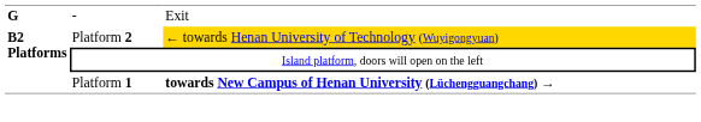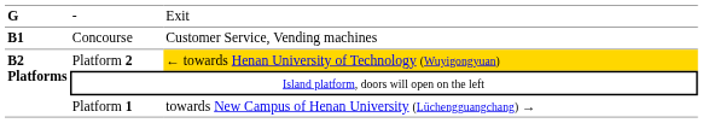 <table table border=0 cellspacing=0 cellpadding=3>
 <tr>
 <td style="border-top:solid 1px gray;" width=50 valign=top><strong>G</strong></td>
 <td style="border-top:solid 1px gray;" width=100 valign=top>-</td>
 <td style="border-top:solid 1px gray;" width=600 valign=top>Exit</td>
+</tr>
+<tr>
+<td style="border-bottom:solid 1px gray; border-top:solid 1px gray;" valign=top width=50><strong>B1</strong></td>
+<td style="border-bottom:solid 1px gray; border-top:solid 1px gray;" valign=top width=100>Concourse<br></td>
+<td style="border-bottom:solid 1px gray; border-top:solid 1px gray;" valign=top width=390>Customer Service, Vending machines</td>
 </tr>
 <tr>
 <td style="border-bottom:solid 1px gray;" rowspan=3 valign=top><strong>B2<br>Platforms</strong></td>
 <td>Platform <span> <strong>2</strong></span></td>
 <td style="background: gold;">←  towards <a href='#'>Henan University of Technology</a> <small>(<a href='#'>Wuyigongyuan</a>)</small></td>
 </tr>
 <tr>
 <td style="border-right:solid 2px black;border-left:solid 2px black;border-top:solid 2px black;border-bottom:solid 2px black;text-align:center;" colspan=2><small><a href='#'>Island platform</a>, doors will open on the left</small></td>
 </tr>
 <tr>
 <td style="border-bottom:solid 1px gray;">Platform <span> <strong>1</strong></span></td>
-<td style="border-bottom:solid 1px gray;"><strong>  towards <a href='#'>New Campus of Henan University</a> <small>(<a href='#'>Lüchengguangchang</a>)</small> →</strong></td>
+<td style="border-bottom:solid 1px gray;">  towards <a href='#'>New Campus of Henan University</a> <small>(<a href='#'>Lüchengguangchang</a>)</small> →</td>
 </tr>
 </table>
